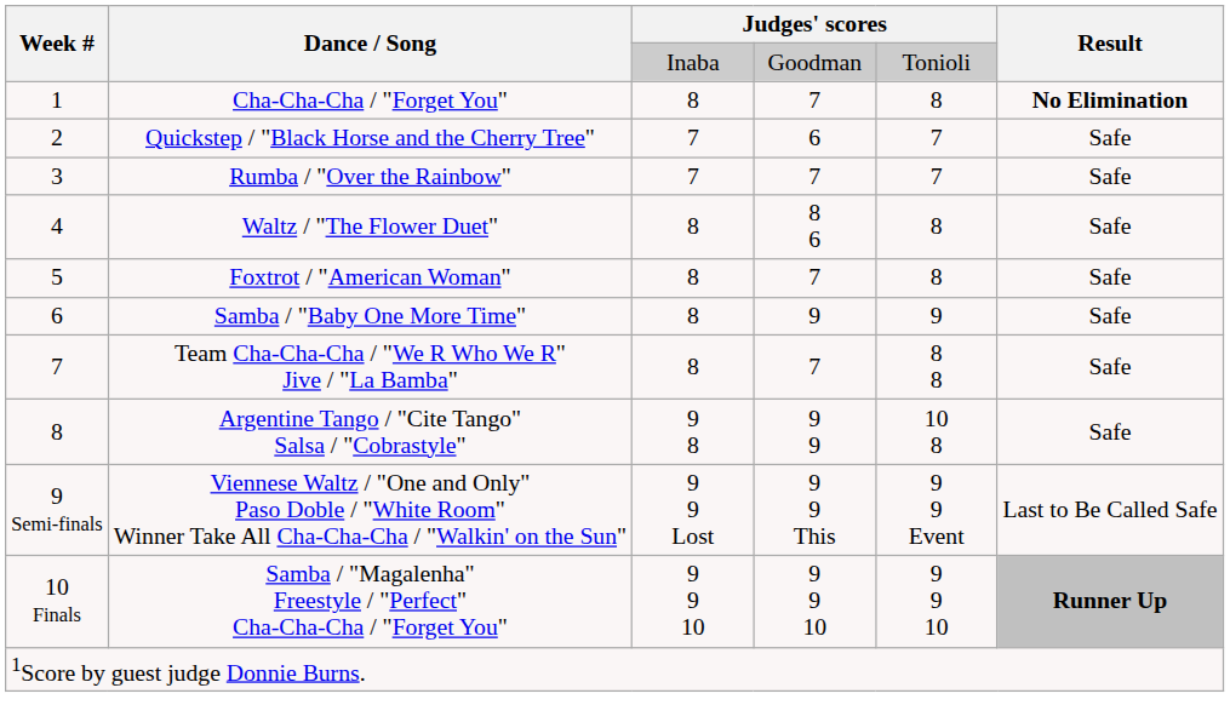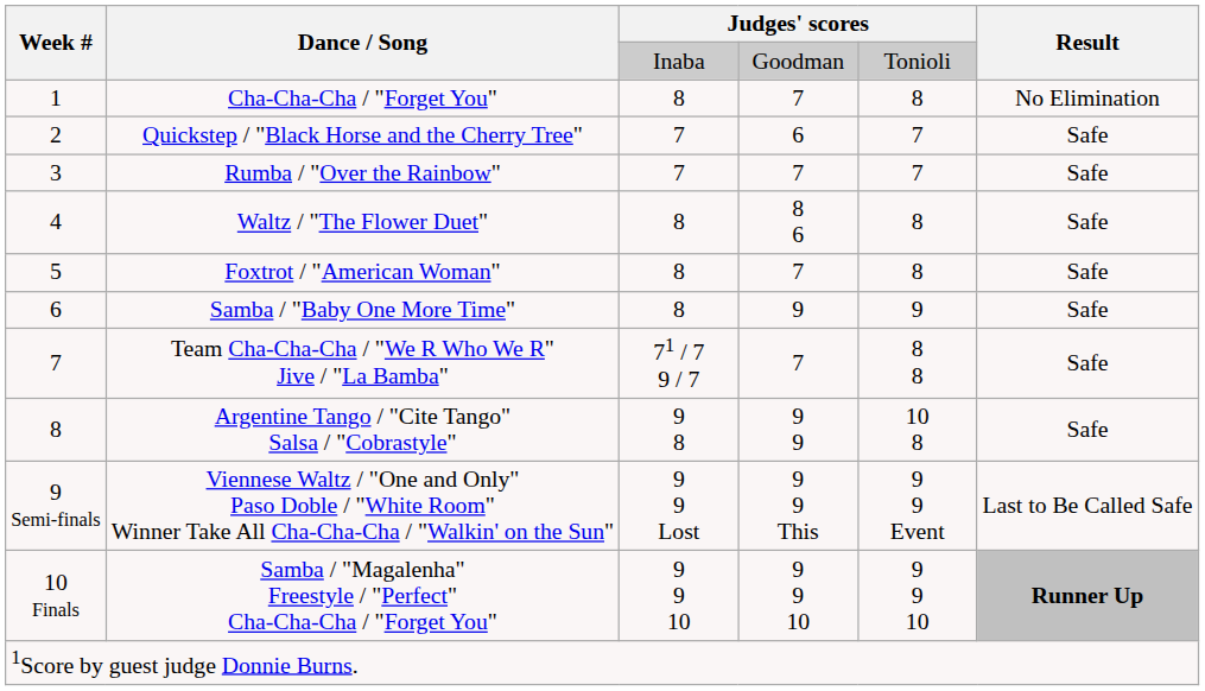 <table class="wikitable collapsible collapsed">
 <tr style="text-align:Center;">
 <th rowspan="2">Week #</th>
 <th rowspan="2">Dance / Song</th>
 <th colspan="3">Judges' scores</th>
 <th rowspan="2">Result</th>
 </tr>
 <tr style="text-align:center; background:#ccc;">
 <td style="width:10%; ">Inaba</td>
 <td style="width:10%; ">Goodman</td>
 <td style="width:10%; ">Tonioli</td>
 </tr>
 <tr style="text-align: center; background:#faf6f6;">
 <td>1</td>
 <td><a href='#'>Cha-Cha-Cha</a> / "<a href='#'>Forget You</a>"</td>
 <td>8</td>
 <td>7</td>
 <td>8</td>
-<td><strong>No Elimination</strong></td>
+<td>No Elimination</td>
 </tr>
 <tr style="text-align: center; background:#faf6f6;">
 <td>2</td>
 <td><a href='#'>Quickstep</a> / "<a href='#'>Black Horse and the Cherry Tree</a>"</td>
 <td>7</td>
 <td>6</td>
 <td>7</td>
 <td>Safe</td>
 </tr>
 <tr style="text-align: center; background:#faf6f6;">
 <td>3</td>
 <td><a href='#'>Rumba</a> / "<a href='#'>Over the Rainbow</a>"</td>
 <td>7</td>
 <td>7</td>
 <td>7</td>
 <td>Safe</td>
 </tr>
 <tr style="text-align: center; background:#faf6f6;">
 <td>4</td>
 <td><a href='#'>Waltz</a> / "<a href='#'>The Flower Duet</a>"</td>
 <td>8</td>
 <td>8 <br> 6</td>
 <td>8</td>
 <td>Safe</td>
 </tr>
 <tr style="text-align: center; background:#faf6f6;">
 <td>5</td>
 <td><a href='#'>Foxtrot</a> / "<a href='#'>American Woman</a>"</td>
 <td>8</td>
 <td>7</td>
 <td>8</td>
 <td>Safe</td>
 </tr>
 <tr style="text-align: center; background:#faf6f6;">
 <td>6</td>
 <td><a href='#'>Samba</a> / "<a href='#'>Baby One More Time</a>"</td>
 <td>8</td>
 <td>9</td>
 <td>9</td>
 <td>Safe</td>
 </tr>
 <tr style="text-align: center; background:#faf6f6;">
 <td>7</td>
 <td>Team <a href='#'>Cha-Cha-Cha</a> / "<a href='#'>We R Who We R</a>"<br><a href='#'>Jive</a> / "<a href='#'>La Bamba</a>"</td>
-<td>8</td>
+<td>7<sup>1</sup> / 7 <br> 9 / 7</td>
 <td>7</td>
 <td>8 <br> 8</td>
 <td>Safe</td>
 </tr>
 <tr style="text-align: center; background:#faf6f6;">
 <td>8</td>
 <td><a href='#'>Argentine Tango</a> / "Cite Tango"<br><a href='#'>Salsa</a> / "<a href='#'>Cobrastyle</a>"</td>
 <td>9 <br> 8</td>
 <td>9 <br> 9</td>
 <td>10<br> 8</td>
 <td>Safe</td>
 </tr>
 <tr style="text-align: center; background:#faf6f6;">
 <td>9<br><small>Semi-finals</small></td>
 <td><a href='#'>Viennese Waltz</a> / "One and Only"<br><a href='#'>Paso Doble</a> / "<a href='#'>White Room</a>" <br> Winner Take All <a href='#'>Cha-Cha-Cha</a> / "<a href='#'>Walkin' on the Sun</a>"</td>
 <td>9<br>9<br>Lost</td>
 <td>9<br>9<br>This</td>
 <td>9<br>9<br>Event</td>
 <td>Last to Be Called Safe</td>
 </tr>
 <tr style="text-align: center; background:#faf6f6;">
 <td>10<br><small>Finals</small></td>
 <td><a href='#'>Samba</a> / "Magalenha"<br><a href='#'>Freestyle</a> / "<a href='#'>Perfect</a>"<br><a href='#'>Cha-Cha-Cha</a> / "<a href='#'>Forget You</a>"</td>
 <td>9<br>9<br>10</td>
 <td>9<br>9<br>10</td>
 <td>9<br>9<br>10</td>
 <td style="text-align: center; background:silver"><strong>Runner Up</strong></td>
 </tr>
 <tr style="text-align: center; background:#faf6f6;">
 <td colspan="6" style="text-align:left;"><sup>1</sup>Score by guest judge <a href='#'>Donnie Burns</a>.</td>
 </tr>
 </table>
